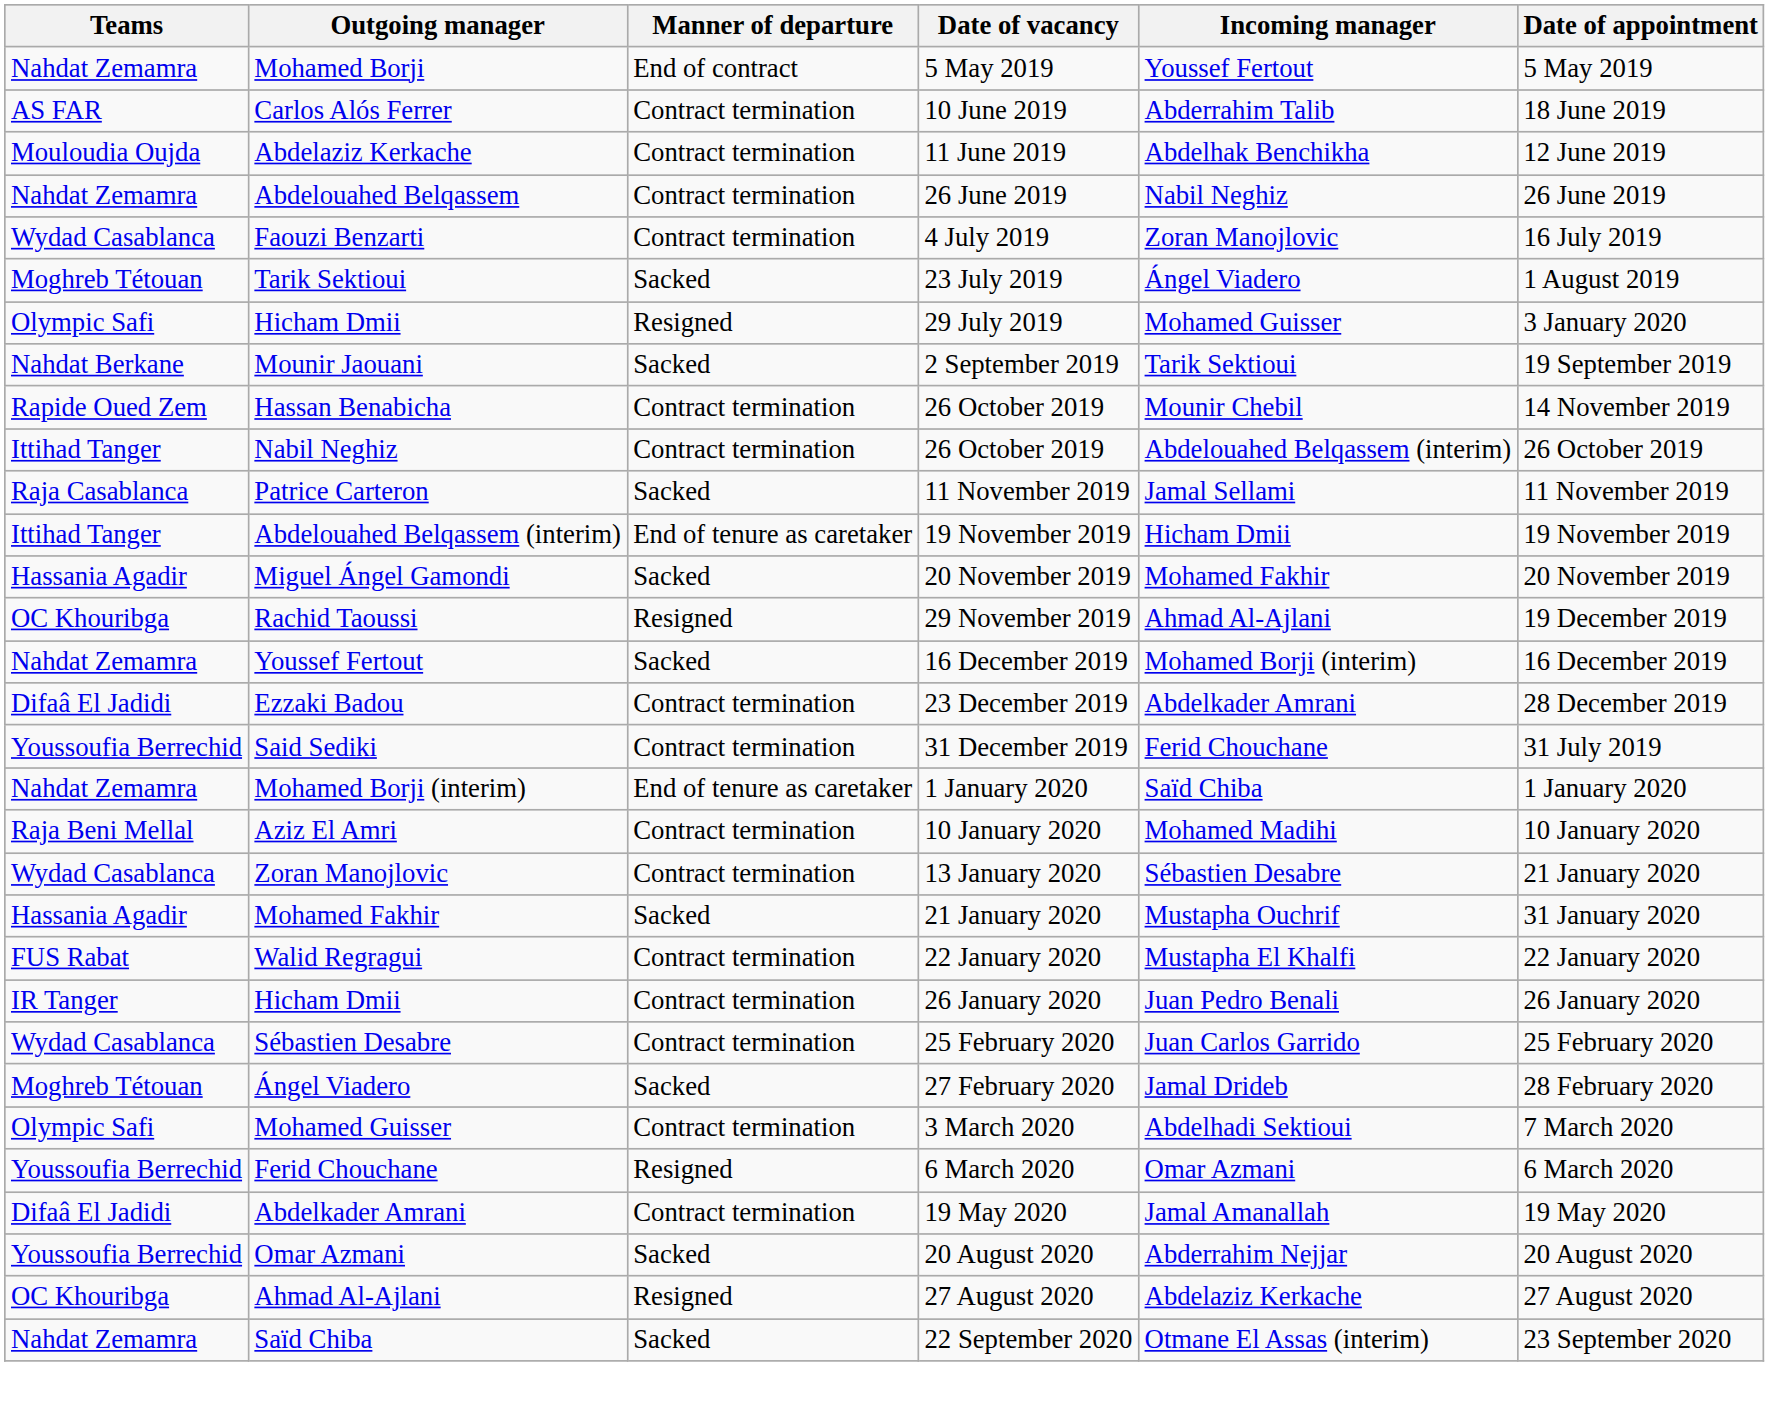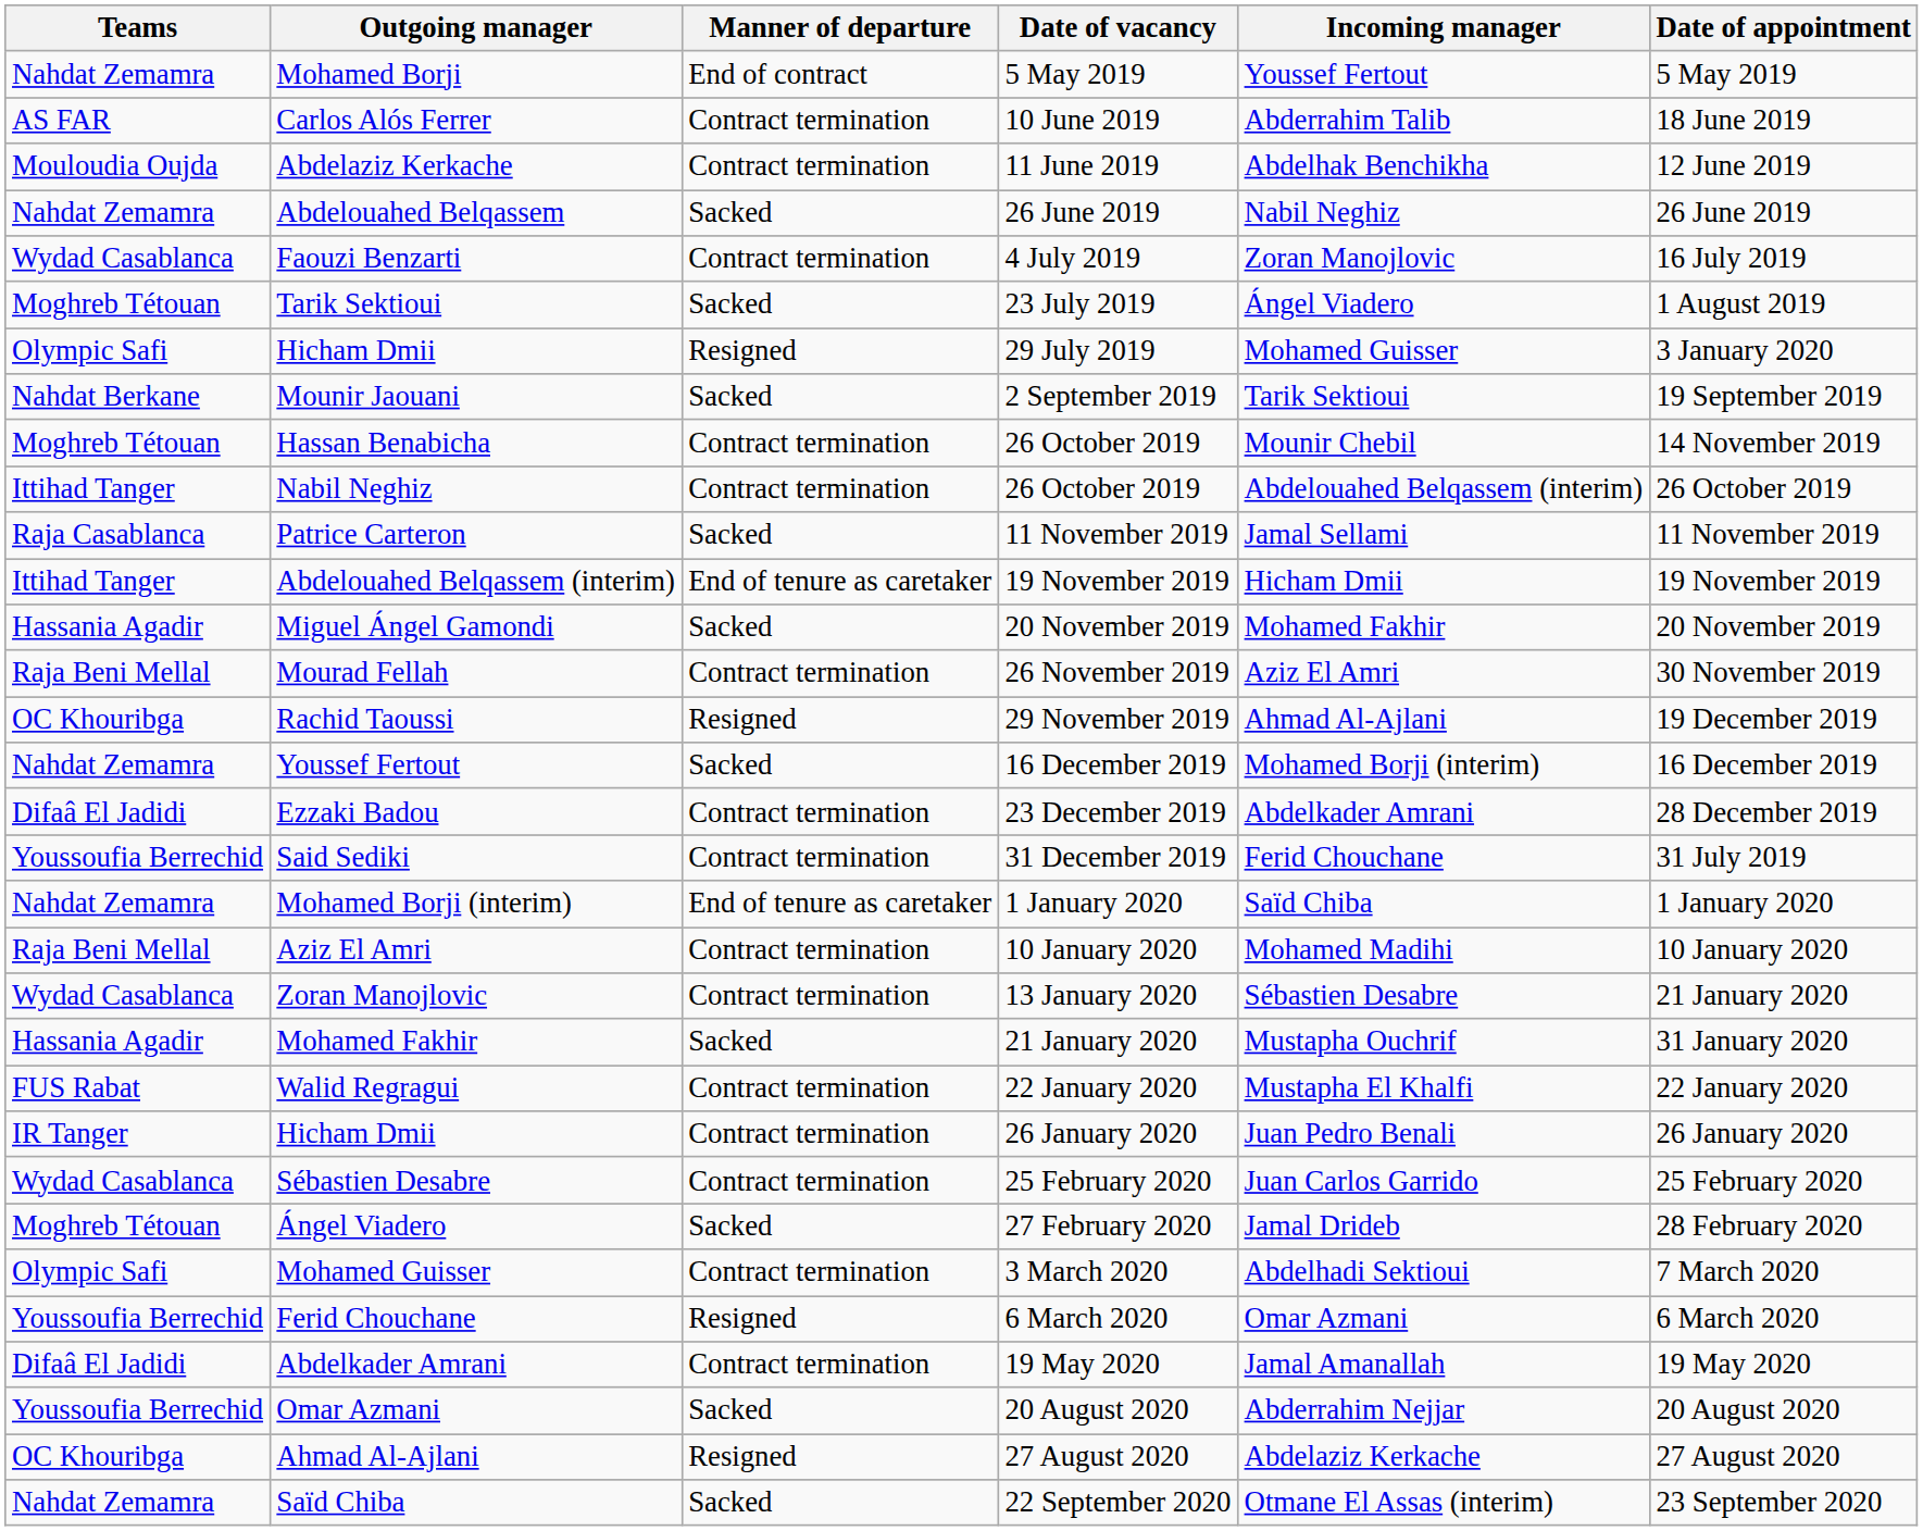 <table class="wikitable">
 <tr>
 <th>Teams</th>
 <th>Outgoing manager</th>
 <th>Manner of departure</th>
 <th>Date of vacancy</th>
 <th>Incoming manager</th>
 <th>Date of appointment</th>
 </tr>
 <tr>
 <td><a href='#'>Nahdat Zemamra</a></td>
 <td> <a href='#'>Mohamed Borji</a></td>
 <td>End of contract</td>
 <td>5 May 2019</td>
 <td> <a href='#'>Youssef Fertout</a></td>
 <td>5 May 2019</td>
 </tr>
 <tr>
 <td><a href='#'>AS FAR</a></td>
 <td> <a href='#'>Carlos Alós Ferrer</a></td>
 <td>Contract termination</td>
 <td>10 June 2019</td>
 <td> <a href='#'>Abderrahim Talib</a></td>
 <td>18 June 2019</td>
 </tr>
 <tr>
 <td><a href='#'>Mouloudia Oujda</a></td>
 <td> <a href='#'>Abdelaziz Kerkache</a></td>
 <td>Contract termination</td>
 <td>11 June 2019</td>
 <td> <a href='#'>Abdelhak Benchikha</a></td>
 <td>12 June 2019</td>
 </tr>
 <tr>
 <td><a href='#'>Nahdat Zemamra</a></td>
 <td> <a href='#'>Abdelouahed Belqassem</a></td>
-<td>Contract termination</td>
+<td>Sacked</td>
 <td>26 June 2019</td>
 <td> <a href='#'>Nabil Neghiz</a></td>
 <td>26 June 2019</td>
 </tr>
 <tr>
 <td><a href='#'>Wydad Casablanca</a></td>
 <td> <a href='#'>Faouzi Benzarti</a></td>
 <td>Contract termination</td>
 <td>4 July 2019</td>
 <td> <a href='#'>Zoran Manojlovic</a></td>
 <td>16 July 2019</td>
 </tr>
 <tr>
 <td><a href='#'>Moghreb Tétouan</a></td>
 <td> <a href='#'>Tarik Sektioui</a></td>
 <td>Sacked</td>
 <td>23 July 2019</td>
 <td> <a href='#'>Ángel Viadero</a></td>
 <td>1 August 2019</td>
 </tr>
 <tr>
 <td><a href='#'>Olympic Safi</a></td>
 <td> <a href='#'>Hicham Dmii</a></td>
 <td>Resigned</td>
 <td>29 July 2019</td>
 <td> <a href='#'>Mohamed Guisser</a></td>
 <td>3 January 2020</td>
 </tr>
 <tr>
 <td><a href='#'>Nahdat Berkane</a></td>
 <td> <a href='#'>Mounir Jaouani</a></td>
 <td>Sacked</td>
 <td>2 September 2019</td>
 <td> <a href='#'>Tarik Sektioui</a></td>
 <td>19 September 2019</td>
 </tr>
 <tr>
-<td><a href='#'>Rapide Oued Zem</a></td>
+<td><a href='#'>Moghreb Tétouan</a></td>
 <td> <a href='#'>Hassan Benabicha</a></td>
 <td>Contract termination</td>
 <td>26 October 2019</td>
 <td> <a href='#'>Mounir Chebil</a></td>
 <td>14 November 2019</td>
 </tr>
 <tr>
 <td><a href='#'>Ittihad Tanger</a></td>
 <td> <a href='#'>Nabil Neghiz</a></td>
 <td>Contract termination</td>
 <td>26 October 2019</td>
 <td> <a href='#'>Abdelouahed Belqassem</a> (interim)</td>
 <td>26 October 2019</td>
 </tr>
 <tr>
 <td><a href='#'>Raja Casablanca</a></td>
 <td> <a href='#'>Patrice Carteron</a></td>
 <td>Sacked</td>
 <td>11 November 2019</td>
 <td> <a href='#'>Jamal Sellami</a></td>
 <td>11 November 2019</td>
 </tr>
 <tr>
 <td><a href='#'>Ittihad Tanger</a></td>
 <td> <a href='#'>Abdelouahed Belqassem</a> (interim)</td>
 <td>End of tenure as caretaker</td>
 <td>19 November 2019</td>
 <td> <a href='#'>Hicham Dmii</a></td>
 <td>19 November 2019</td>
 </tr>
 <tr>
 <td><a href='#'>Hassania Agadir</a></td>
 <td> <a href='#'>Miguel Ángel Gamondi</a></td>
 <td>Sacked</td>
 <td>20 November 2019</td>
 <td> <a href='#'>Mohamed Fakhir</a></td>
 <td>20 November 2019</td>
+</tr>
+<tr>
+<td><a href='#'>Raja Beni Mellal</a></td>
+<td> <a href='#'>Mourad Fellah</a></td>
+<td>Contract termination</td>
+<td>26 November 2019</td>
+<td> <a href='#'>Aziz El Amri</a></td>
+<td>30 November 2019</td>
 </tr>
 <tr>
 <td><a href='#'>OC Khouribga</a></td>
 <td> <a href='#'>Rachid Taoussi</a></td>
 <td>Resigned</td>
 <td>29 November 2019</td>
 <td> <a href='#'>Ahmad Al-Ajlani</a></td>
 <td>19 December 2019</td>
 </tr>
 <tr>
 <td><a href='#'>Nahdat Zemamra</a></td>
 <td> <a href='#'>Youssef Fertout</a></td>
 <td>Sacked</td>
 <td>16 December 2019</td>
 <td> <a href='#'>Mohamed Borji</a> (interim)</td>
 <td>16 December 2019</td>
 </tr>
 <tr>
 <td><a href='#'>Difaâ El Jadidi</a></td>
 <td> <a href='#'>Ezzaki Badou</a></td>
 <td>Contract termination</td>
 <td>23 December 2019</td>
 <td> <a href='#'>Abdelkader Amrani</a></td>
 <td>28 December 2019</td>
 </tr>
 <tr>
 <td><a href='#'>Youssoufia Berrechid</a></td>
 <td> <a href='#'>Said Sediki</a></td>
 <td>Contract termination</td>
 <td>31 December 2019</td>
 <td> <a href='#'>Ferid Chouchane</a></td>
 <td>31 July 2019</td>
 </tr>
 <tr>
 <td><a href='#'>Nahdat Zemamra</a></td>
 <td> <a href='#'>Mohamed Borji</a> (interim)</td>
 <td>End of tenure as caretaker</td>
 <td>1 January 2020</td>
 <td> <a href='#'>Saïd Chiba</a></td>
 <td>1 January 2020</td>
 </tr>
 <tr>
 <td><a href='#'>Raja Beni Mellal</a></td>
 <td> <a href='#'>Aziz El Amri</a></td>
 <td>Contract termination</td>
 <td>10 January 2020</td>
 <td> <a href='#'>Mohamed Madihi</a></td>
 <td>10 January 2020</td>
 </tr>
 <tr>
 <td><a href='#'>Wydad Casablanca</a></td>
 <td> <a href='#'>Zoran Manojlovic</a></td>
 <td>Contract termination</td>
 <td>13 January 2020</td>
 <td> <a href='#'>Sébastien Desabre</a></td>
 <td>21 January 2020</td>
 </tr>
 <tr>
 <td><a href='#'>Hassania Agadir</a></td>
 <td> <a href='#'>Mohamed Fakhir</a></td>
 <td>Sacked</td>
 <td>21 January 2020</td>
 <td> <a href='#'>Mustapha Ouchrif</a></td>
 <td>31 January 2020</td>
 </tr>
 <tr>
 <td><a href='#'>FUS Rabat</a></td>
 <td> <a href='#'>Walid Regragui</a></td>
 <td>Contract termination</td>
 <td>22 January 2020</td>
 <td> <a href='#'>Mustapha El Khalfi</a></td>
 <td>22 January 2020</td>
 </tr>
 <tr>
 <td><a href='#'>IR Tanger</a></td>
 <td> <a href='#'>Hicham Dmii</a></td>
 <td>Contract termination</td>
 <td>26 January 2020</td>
 <td> <a href='#'>Juan Pedro Benali</a></td>
 <td>26 January 2020</td>
 </tr>
 <tr>
 <td><a href='#'>Wydad Casablanca</a></td>
 <td> <a href='#'>Sébastien Desabre</a></td>
 <td>Contract termination</td>
 <td>25 February 2020</td>
 <td> <a href='#'>Juan Carlos Garrido</a></td>
 <td>25 February 2020</td>
 </tr>
 <tr>
 <td><a href='#'>Moghreb Tétouan</a></td>
 <td> <a href='#'>Ángel Viadero</a></td>
 <td>Sacked</td>
 <td>27 February 2020</td>
 <td> <a href='#'>Jamal Drideb</a></td>
 <td>28 February 2020</td>
 </tr>
 <tr>
 <td><a href='#'>Olympic Safi</a></td>
 <td> <a href='#'>Mohamed Guisser</a></td>
 <td>Contract termination</td>
 <td>3 March 2020</td>
 <td> <a href='#'>Abdelhadi Sektioui</a></td>
 <td>7 March 2020</td>
 </tr>
 <tr>
 <td><a href='#'>Youssoufia Berrechid</a></td>
 <td> <a href='#'>Ferid Chouchane</a></td>
 <td>Resigned</td>
 <td>6 March 2020</td>
 <td> <a href='#'>Omar Azmani</a></td>
 <td>6 March 2020</td>
 </tr>
 <tr>
 <td><a href='#'>Difaâ El Jadidi</a></td>
 <td> <a href='#'>Abdelkader Amrani</a></td>
 <td>Contract termination</td>
 <td>19 May 2020</td>
 <td> <a href='#'>Jamal Amanallah</a></td>
 <td>19 May 2020</td>
 </tr>
 <tr>
 <td><a href='#'>Youssoufia Berrechid</a></td>
 <td> <a href='#'>Omar Azmani</a></td>
 <td>Sacked</td>
 <td>20 August 2020</td>
 <td> <a href='#'>Abderrahim Nejjar</a></td>
 <td>20 August 2020</td>
 </tr>
 <tr>
 <td><a href='#'>OC Khouribga</a></td>
 <td> <a href='#'>Ahmad Al-Ajlani</a></td>
 <td>Resigned</td>
 <td>27 August 2020</td>
 <td> <a href='#'>Abdelaziz Kerkache</a></td>
 <td>27 August 2020</td>
 </tr>
 <tr>
 <td><a href='#'>Nahdat Zemamra</a></td>
 <td> <a href='#'>Saïd Chiba</a></td>
 <td>Sacked</td>
 <td>22 September 2020</td>
 <td> <a href='#'>Otmane El Assas</a> (interim)</td>
 <td>23 September 2020</td>
 </tr>
 </table>
